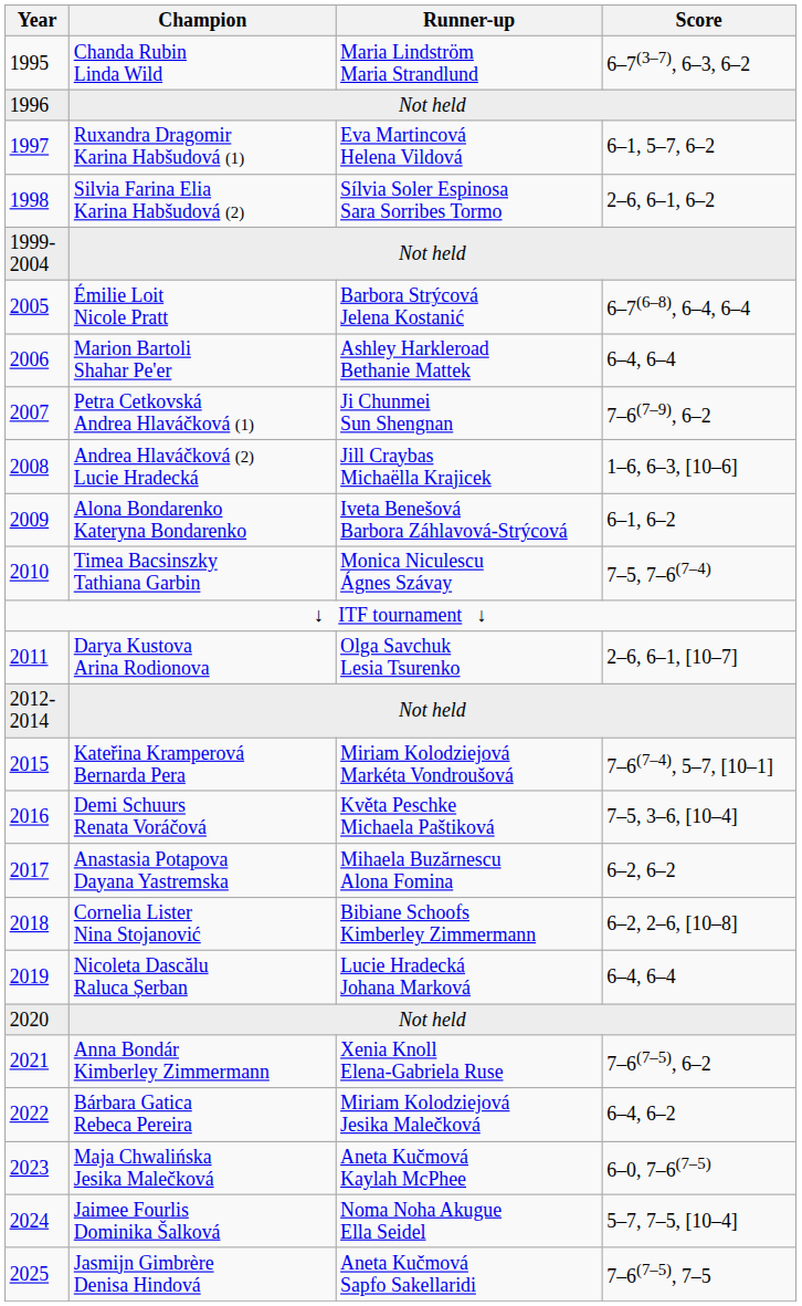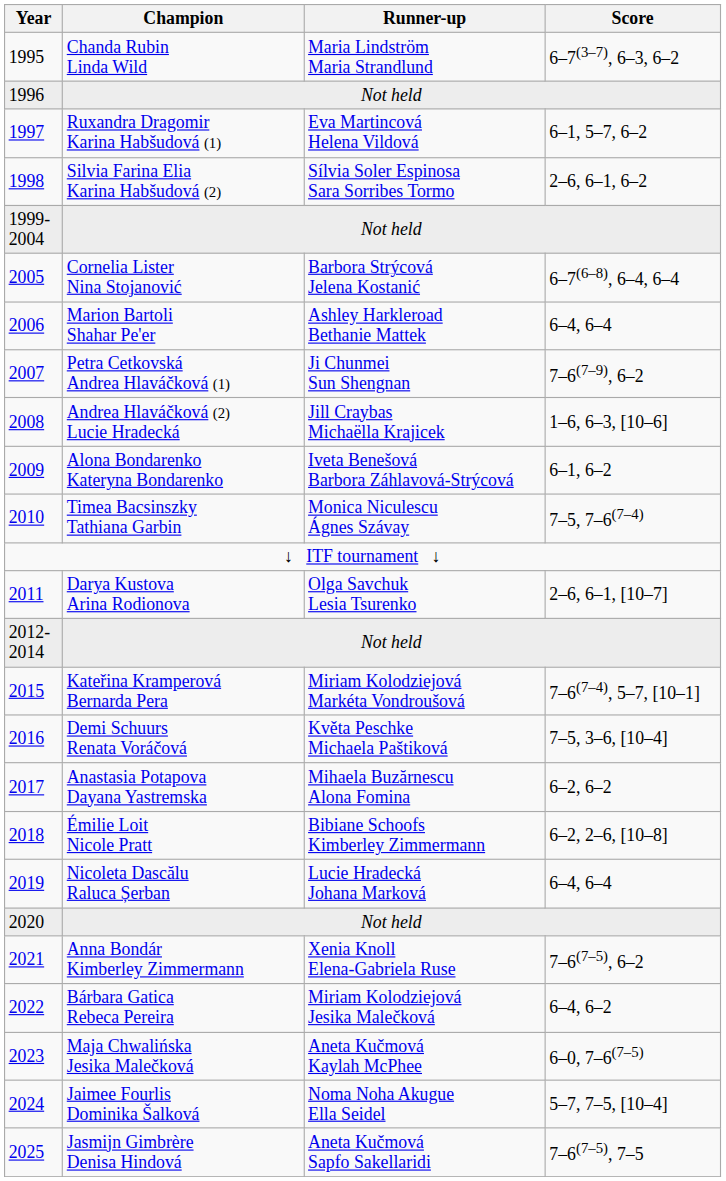 <table class="wikitable">
 <tr>
 <th style="width:45px">Year</th>
 <th style="width:210px">Champion</th>
 <th style="width:210px">Runner-up</th>
 <th style="width:150px">Score</th>
 </tr>
 <tr>
 <td 1995 Czech Open – Doubles>1995</td>
 <td> <a href='#'>Chanda Rubin</a> <br> <a href='#'>Linda Wild</a></td>
 <td> <a href='#'>Maria Lindström</a> <br> <a href='#'>Maria Strandlund</a></td>
 <td>6–7<sup>(3–7)</sup>, 6–3, 6–2</td>
 </tr>
 <tr>
 <td style="background:#ededed">1996</td>
 <td colspan=3 align=center style="background:#ededed"><em>Not held</em></td>
 </tr>
 <tr>
 <td><a href='#'>1997</a></td>
 <td> <a href='#'>Ruxandra Dragomir</a> <br> <a href='#'>Karina Habšudová</a> <small>(1)</small></td>
 <td> <a href='#'>Eva Martincová</a> <br> <a href='#'>Helena Vildová</a></td>
 <td>6–1, 5–7, 6–2</td>
 </tr>
 <tr>
 <td><a href='#'>1998</a></td>
 <td> <a href='#'>Silvia Farina Elia</a> <br> <a href='#'>Karina Habšudová</a> <small>(2)</small></td>
 <td> <a href='#'>Sílvia Soler Espinosa</a> <br>  <a href='#'>Sara Sorribes Tormo</a></td>
 <td>2–6, 6–1, 6–2</td>
 </tr>
 <tr>
 <td style="background:#ededed">1999- 2004</td>
 <td colspan=3 align=center style="background:#ededed"><em>Not held</em></td>
 </tr>
 <tr>
 <td><a href='#'>2005</a></td>
-<td> <a href='#'>Émilie Loit</a> <br> <a href='#'>Nicole Pratt</a></td>
+<td> <a href='#'>Cornelia Lister</a> <br>  <a href='#'>Nina Stojanović</a></td>
 <td> <a href='#'>Barbora Strýcová</a> <br> <a href='#'>Jelena Kostanić</a></td>
 <td>6–7<sup>(6–8)</sup>, 6–4, 6–4</td>
 </tr>
 <tr>
 <td><a href='#'>2006</a></td>
 <td> <a href='#'>Marion Bartoli</a> <br> <a href='#'>Shahar Pe'er</a></td>
 <td> <a href='#'>Ashley Harkleroad</a> <br> <a href='#'>Bethanie Mattek</a></td>
 <td>6–4, 6–4</td>
 </tr>
 <tr>
 <td><a href='#'>2007</a></td>
 <td> <a href='#'>Petra Cetkovská</a> <br> <a href='#'>Andrea Hlaváčková</a> <small>(1)</small></td>
 <td> <a href='#'>Ji Chunmei</a> <br> <a href='#'>Sun Shengnan</a></td>
 <td>7–6<sup>(7–9)</sup>, 6–2</td>
 </tr>
 <tr>
 <td><a href='#'>2008</a></td>
 <td> <a href='#'>Andrea Hlaváčková</a> <small>(2)</small><br> <a href='#'>Lucie Hradecká</a></td>
 <td> <a href='#'>Jill Craybas</a> <br> <a href='#'>Michaëlla Krajicek</a></td>
 <td>1–6, 6–3, [10–6]</td>
 </tr>
 <tr>
 <td><a href='#'>2009</a></td>
 <td> <a href='#'>Alona Bondarenko</a><br> <a href='#'>Kateryna Bondarenko</a></td>
 <td> <a href='#'>Iveta Benešová</a><br> <a href='#'>Barbora Záhlavová-Strýcová</a></td>
 <td>6–1, 6–2</td>
 </tr>
 <tr>
 <td><a href='#'>2010</a></td>
 <td> <a href='#'>Timea Bacsinszky</a><br> <a href='#'>Tathiana Garbin</a></td>
 <td> <a href='#'>Monica Niculescu</a><br> <a href='#'>Ágnes Szávay</a></td>
 <td>7–5, 7–6<sup>(7–4)</sup></td>
 </tr>
 <tr>
 <td colspan="5" align="center">↓   <a href='#'>ITF tournament</a>   ↓</td>
 </tr>
 <tr>
 <td><a href='#'>2011</a></td>
 <td> <a href='#'>Darya Kustova</a><br> <a href='#'>Arina Rodionova</a></td>
 <td> <a href='#'>Olga Savchuk</a><br> <a href='#'>Lesia Tsurenko</a></td>
 <td>2–6, 6–1, [10–7]</td>
 </tr>
 <tr>
 <td style="background:#ededed">2012- 2014</td>
 <td colspan=3 align=center style="background:#ededed"><em>Not held</em></td>
 </tr>
 <tr>
 <td><a href='#'>2015</a></td>
 <td> <a href='#'>Kateřina Kramperová</a> <br>  <a href='#'>Bernarda Pera</a></td>
 <td> <a href='#'>Miriam Kolodziejová</a> <br>  <a href='#'>Markéta Vondroušová</a></td>
 <td>7–6<sup>(7–4)</sup>, 5–7, [10–1]</td>
 </tr>
 <tr>
 <td><a href='#'>2016</a></td>
 <td> <a href='#'>Demi Schuurs</a> <br>  <a href='#'>Renata Voráčová</a></td>
 <td> <a href='#'>Květa Peschke</a> <br> <a href='#'>Michaela Paštiková</a></td>
 <td>7–5, 3–6, [10–4]</td>
 </tr>
 <tr>
 <td><a href='#'>2017</a></td>
 <td> <a href='#'>Anastasia Potapova</a> <br>  <a href='#'>Dayana Yastremska</a></td>
 <td> <a href='#'>Mihaela Buzărnescu</a> <br>  <a href='#'>Alona Fomina</a></td>
 <td>6–2, 6–2</td>
 </tr>
 <tr>
 <td><a href='#'>2018</a></td>
-<td> <a href='#'>Cornelia Lister</a> <br>  <a href='#'>Nina Stojanović</a></td>
+<td> <a href='#'>Émilie Loit</a> <br> <a href='#'>Nicole Pratt</a></td>
 <td> <a href='#'>Bibiane Schoofs</a> <br>  <a href='#'>Kimberley Zimmermann</a></td>
 <td>6–2, 2–6, [10–8]</td>
 </tr>
 <tr>
 <td><a href='#'>2019</a></td>
 <td> <a href='#'>Nicoleta Dascălu</a> <br>  <a href='#'>Raluca Șerban</a></td>
 <td> <a href='#'>Lucie Hradecká</a> <br>  <a href='#'>Johana Marková</a></td>
 <td>6–4, 6–4</td>
 </tr>
 <tr>
 <td style="background:#ededed">2020</td>
 <td colspan=3 align=center style="background:#ededed"><em>Not held</em></td>
 </tr>
 <tr>
 <td><a href='#'>2021</a></td>
 <td> <a href='#'>Anna Bondár</a> <br>  <a href='#'>Kimberley Zimmermann</a></td>
 <td> <a href='#'>Xenia Knoll</a> <br>  <a href='#'>Elena-Gabriela Ruse</a></td>
 <td>7–6<sup>(7–5)</sup>, 6–2</td>
 </tr>
 <tr>
 <td><a href='#'>2022</a></td>
 <td> <a href='#'>Bárbara Gatica</a> <br>  <a href='#'>Rebeca Pereira</a></td>
 <td> <a href='#'>Miriam Kolodziejová</a> <br>  <a href='#'>Jesika Malečková</a></td>
 <td>6–4, 6–2</td>
 </tr>
 <tr>
 <td><a href='#'>2023</a></td>
 <td> <a href='#'>Maja Chwalińska</a> <br>  <a href='#'>Jesika Malečková</a></td>
 <td> <a href='#'>Aneta Kučmová</a> <br>  <a href='#'>Kaylah McPhee</a></td>
 <td>6–0, 7–6<sup>(7–5)</sup></td>
 </tr>
 <tr>
 <td><a href='#'>2024</a></td>
 <td> <a href='#'>Jaimee Fourlis</a> <br>  <a href='#'>Dominika Šalková</a></td>
 <td> <a href='#'>Noma Noha Akugue</a> <br>  <a href='#'>Ella Seidel</a></td>
 <td>5–7, 7–5, [10–4]</td>
 </tr>
 <tr>
 <td><a href='#'>2025</a></td>
 <td> <a href='#'>Jasmijn Gimbrère</a> <br>  <a href='#'>Denisa Hindová</a></td>
 <td> <a href='#'>Aneta Kučmová</a> <br>  <a href='#'>Sapfo Sakellaridi</a></td>
 <td>7–6<sup>(7–5)</sup>, 7–5</td>
 </tr>
 </table>
